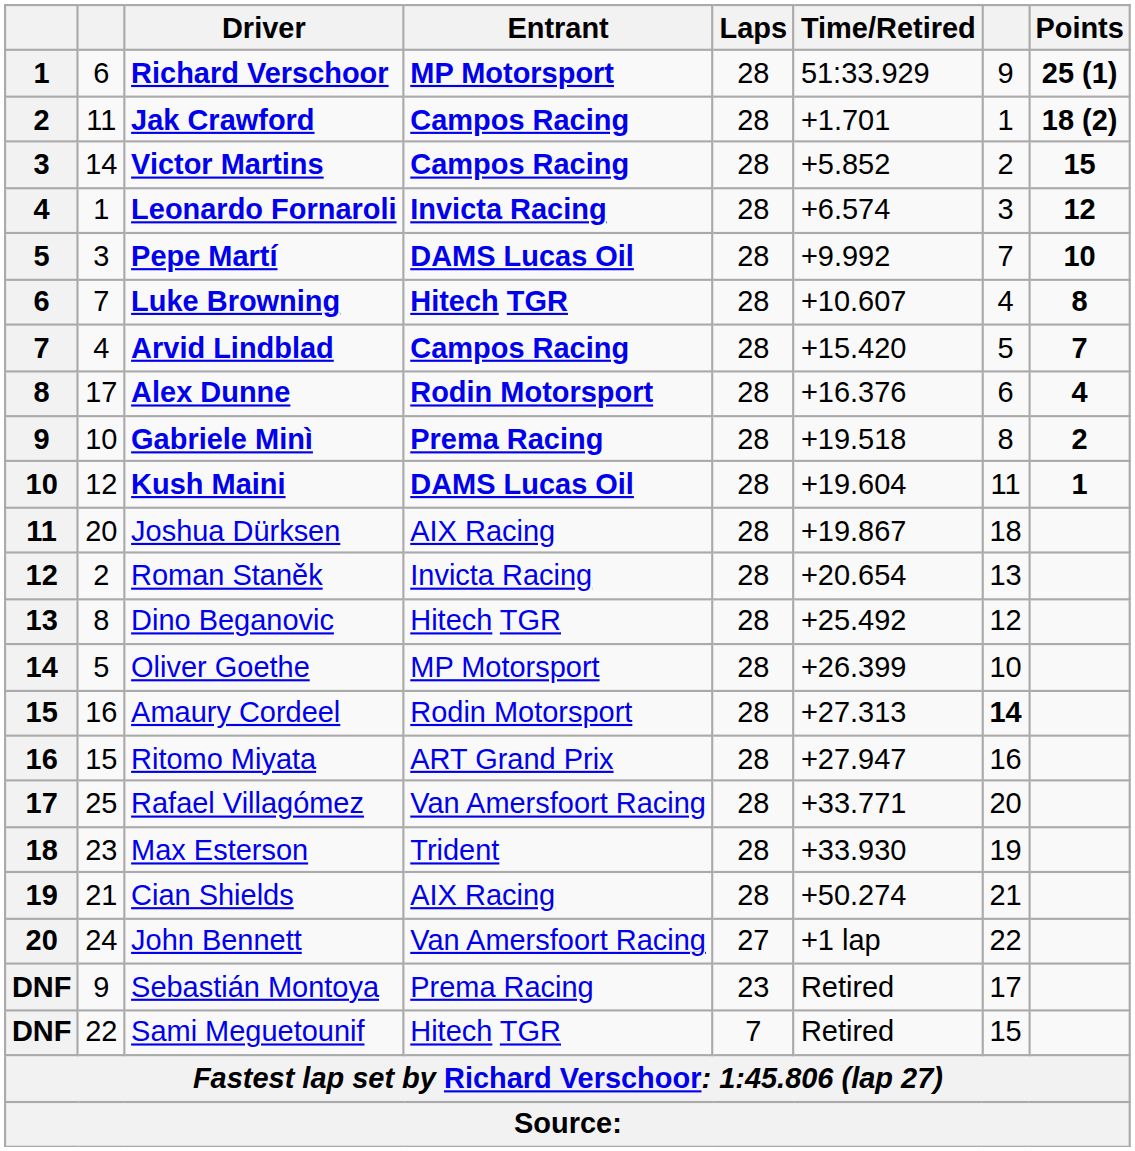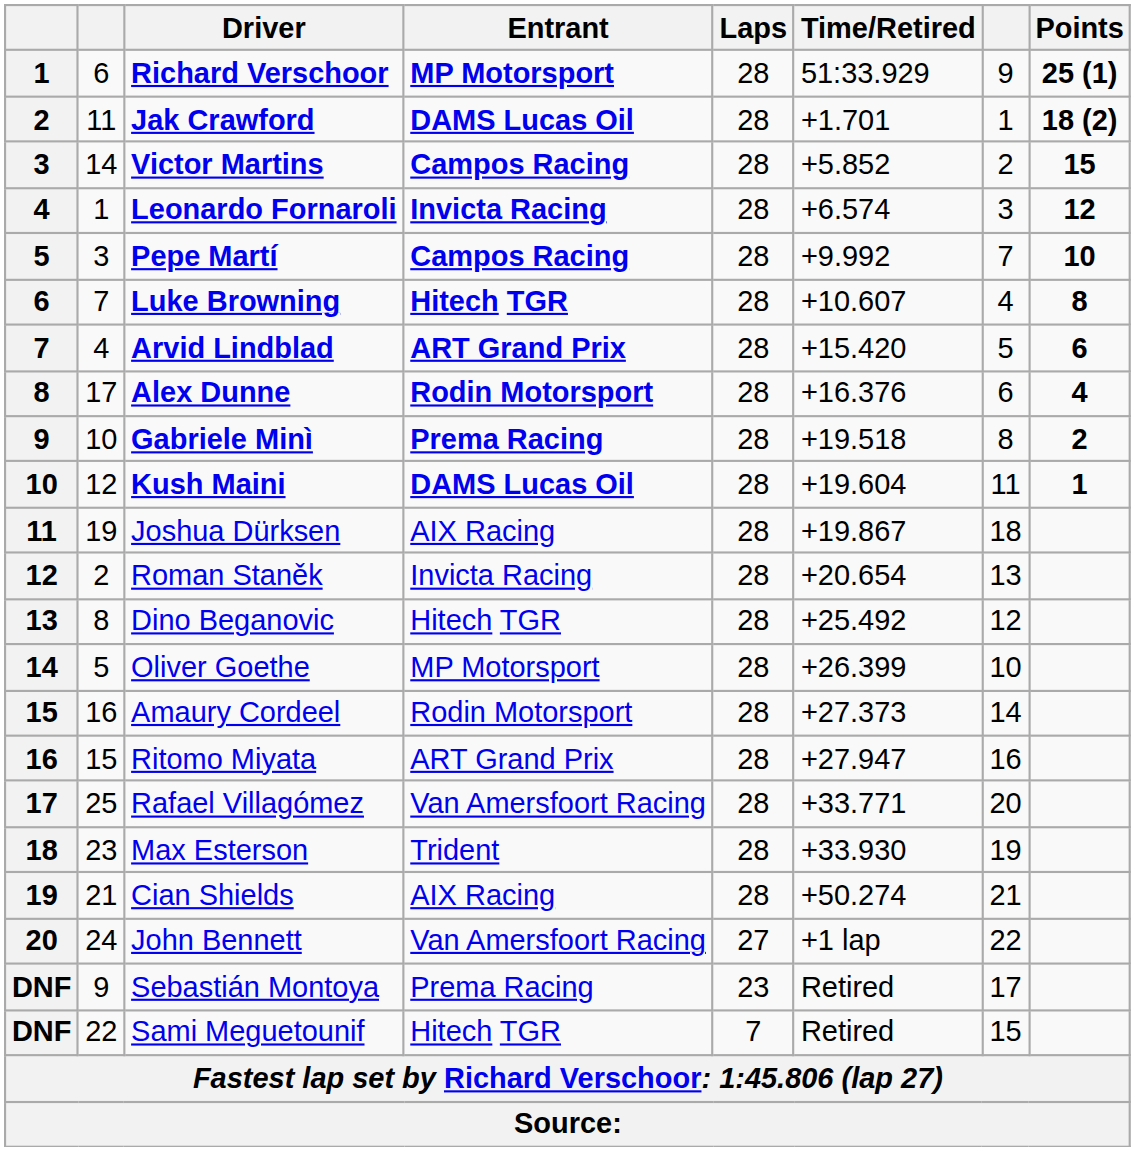 <table class="wikitable" style="font-size:85%">
 <tr>
 <th scope="col"></th>
 <th scope="col"></th>
 <th scope="col">Driver</th>
 <th scope="col">Entrant</th>
 <th scope="col">Laps</th>
 <th scope="col">Time/Retired</th>
 <th scope="col"></th>
 <th scope="col">Points</th>
 </tr>
 <tr>
 <th>1</th>
 <td align="center">6</td>
 <td> <strong><a href='#'>Richard Verschoor</a></strong></td>
 <td><strong><a href='#'>MP Motorsport</a></strong></td>
 <td align="center">28</td>
 <td>51:33.929</td>
 <td align="center">9</td>
 <td align="center"><strong>25 (1)</strong></td>
 </tr>
 <tr>
 <th>2</th>
 <td align="center">11</td>
 <td> <strong><a href='#'>Jak Crawford</a></strong></td>
-<td><strong><a href='#'>Campos Racing</a></strong></td>
+<td><strong><a href='#'>DAMS Lucas Oil</a></strong></td>
 <td align="center">28</td>
 <td>+1.701</td>
 <td align="center">1</td>
 <td align="center"><strong>18 (2)</strong></td>
 </tr>
 <tr>
 <th>3</th>
 <td align="center">14</td>
 <td> <strong><a href='#'>Victor Martins</a></strong></td>
 <td><strong><a href='#'>Campos Racing</a></strong></td>
 <td align="center">28</td>
 <td>+5.852</td>
 <td align="center">2</td>
 <td align="center"><strong>15</strong></td>
 </tr>
 <tr>
 <th>4</th>
 <td align="center">1</td>
 <td> <strong><a href='#'>Leonardo Fornaroli</a></strong></td>
 <td><strong><a href='#'>Invicta Racing</a></strong></td>
 <td align="center">28</td>
 <td>+6.574</td>
 <td align="center">3</td>
 <td align="center"><strong>12</strong></td>
 </tr>
 <tr>
 <th>5</th>
 <td align="center">3</td>
 <td> <strong><a href='#'>Pepe Martí</a></strong></td>
-<td><strong><a href='#'>DAMS Lucas Oil</a></strong></td>
+<td><strong><a href='#'>Campos Racing</a></strong></td>
 <td align="center">28</td>
 <td>+9.992</td>
 <td align="center">7</td>
 <td align="center"><strong>10</strong></td>
 </tr>
 <tr>
 <th>6</th>
 <td align="center">7</td>
 <td> <strong><a href='#'>Luke Browning</a></strong></td>
 <td><strong><a href='#'>Hitech</a> <a href='#'>TGR</a></strong></td>
 <td align="center">28</td>
 <td>+10.607</td>
 <td align="center">4</td>
 <td align="center"><strong>8</strong></td>
 </tr>
 <tr>
 <th>7</th>
 <td align="center">4</td>
 <td> <strong><a href='#'>Arvid Lindblad</a></strong></td>
-<td><strong><a href='#'>Campos Racing</a></strong></td>
+<td><strong><a href='#'>ART Grand Prix</a></strong></td>
 <td align="center">28</td>
 <td>+15.420</td>
 <td align="center">5</td>
-<td align="center"><strong>7</strong></td>
+<td align="center"><strong>6</strong></td>
 </tr>
 <tr>
 <th>8</th>
 <td align="center">17</td>
 <td> <strong><a href='#'>Alex Dunne</a></strong></td>
 <td><strong><a href='#'>Rodin Motorsport</a></strong></td>
 <td align="center">28</td>
 <td>+16.376</td>
 <td align="center">6</td>
 <td align="center"><strong>4</strong></td>
 </tr>
 <tr>
 <th>9</th>
 <td align="center">10</td>
 <td> <strong><a href='#'>Gabriele Minì</a></strong></td>
 <td><strong><a href='#'>Prema Racing</a></strong></td>
 <td align="center">28</td>
 <td>+19.518</td>
 <td align="center">8</td>
 <td align="center"><strong>2</strong></td>
 </tr>
 <tr>
 <th>10</th>
 <td align="center">12</td>
 <td> <strong><a href='#'>Kush Maini</a></strong></td>
 <td><strong><a href='#'>DAMS Lucas Oil</a></strong></td>
 <td align="center">28</td>
 <td>+19.604</td>
 <td align="center">11</td>
 <td align="center"><strong>1</strong></td>
 </tr>
 <tr>
 <th>11</th>
-<td align="center">20</td>
+<td align="center">19</td>
 <td> <a href='#'>Joshua Dürksen</a></td>
 <td><a href='#'>AIX Racing</a></td>
 <td align="center">28</td>
 <td>+19.867</td>
 <td align="center">18</td>
 <td></td>
 </tr>
 <tr>
 <th>12</th>
 <td align="center">2</td>
 <td> <a href='#'>Roman Staněk</a></td>
 <td><a href='#'>Invicta Racing</a></td>
 <td align="center">28</td>
 <td>+20.654</td>
 <td align="center">13</td>
 <td></td>
 </tr>
 <tr>
 <th>13</th>
 <td align="center">8</td>
 <td> <a href='#'>Dino Beganovic</a></td>
 <td><a href='#'>Hitech</a> <a href='#'>TGR</a></td>
 <td align="center">28</td>
 <td>+25.492</td>
 <td align="center">12</td>
 <td></td>
 </tr>
 <tr>
 <th>14</th>
 <td align="center">5</td>
 <td> <a href='#'>Oliver Goethe</a></td>
 <td><a href='#'>MP Motorsport</a></td>
 <td align="center">28</td>
 <td>+26.399</td>
 <td align="center">10</td>
 <td></td>
 </tr>
 <tr>
 <th>15</th>
 <td align="center">16</td>
 <td> <a href='#'>Amaury Cordeel</a></td>
 <td><a href='#'>Rodin Motorsport</a></td>
 <td align="center">28</td>
-<td>+27.313</td>
-<td align="center"><strong>14</strong></td>
+<td>+27.373</td>
+<td align="center">14</td>
 <td></td>
 </tr>
 <tr>
 <th>16</th>
 <td align="center">15</td>
 <td> <a href='#'>Ritomo Miyata</a></td>
 <td><a href='#'>ART Grand Prix</a></td>
 <td align="center">28</td>
 <td>+27.947</td>
 <td align="center">16</td>
 <td></td>
 </tr>
 <tr>
 <th>17</th>
 <td align="center">25</td>
 <td> <a href='#'>Rafael Villagómez</a></td>
 <td><a href='#'>Van Amersfoort Racing</a></td>
 <td align="center">28</td>
 <td>+33.771</td>
 <td align="center">20</td>
 <td></td>
 </tr>
 <tr>
 <th>18</th>
 <td align="center">23</td>
 <td> <a href='#'>Max Esterson</a></td>
 <td><a href='#'>Trident</a></td>
 <td align="center">28</td>
 <td>+33.930</td>
 <td align="center">19</td>
 <td align="center"></td>
 </tr>
 <tr>
 <th>19</th>
 <td align="center">21</td>
 <td> <a href='#'>Cian Shields</a></td>
 <td><a href='#'>AIX Racing</a></td>
 <td align="center">28</td>
 <td>+50.274</td>
 <td align="center">21</td>
 <td></td>
 </tr>
 <tr>
 <th>20</th>
 <td align="center">24</td>
 <td> <a href='#'>John Bennett</a></td>
 <td><a href='#'>Van Amersfoort Racing</a></td>
 <td align="center">27</td>
 <td>+1 lap</td>
 <td align="center">22</td>
 <td align="center"></td>
 </tr>
 <tr>
 <th>DNF</th>
 <td align="center">9</td>
 <td> <a href='#'>Sebastián Montoya</a></td>
 <td><a href='#'>Prema Racing</a></td>
 <td align="center">23</td>
 <td>Retired</td>
 <td align="center">17</td>
 <td align="center"></td>
 </tr>
 <tr>
 <th>DNF</th>
 <td align="center">22</td>
 <td> <a href='#'>Sami Meguetounif</a></td>
 <td><a href='#'>Hitech</a> <a href='#'>TGR</a></td>
 <td align="center">7</td>
 <td>Retired</td>
 <td align="center">15</td>
 <td align=“center”></td>
 </tr>
 <tr>
 <th colspan="8"><em>Fastest lap set by</em> <strong> <a href='#'>Richard Verschoor</a><strong><em>: 1:45.806 (lap 27)<em></th>
 </tr>
 <tr>
 <th colspan="8">Source:</th>
 </tr>
 </table>
